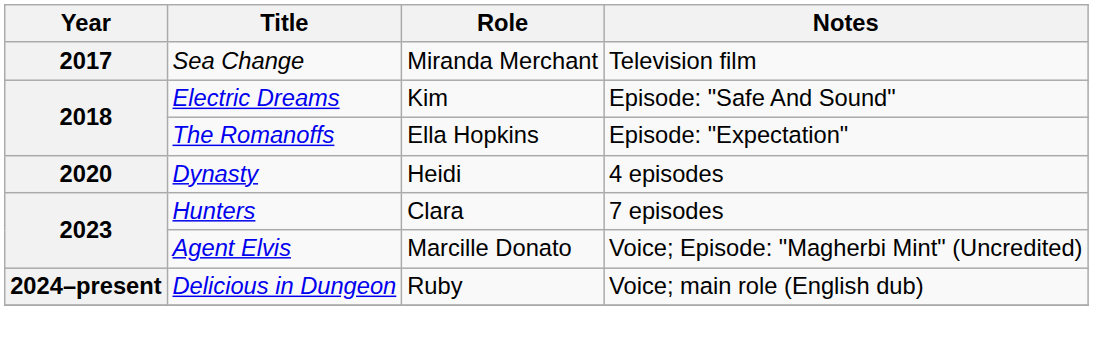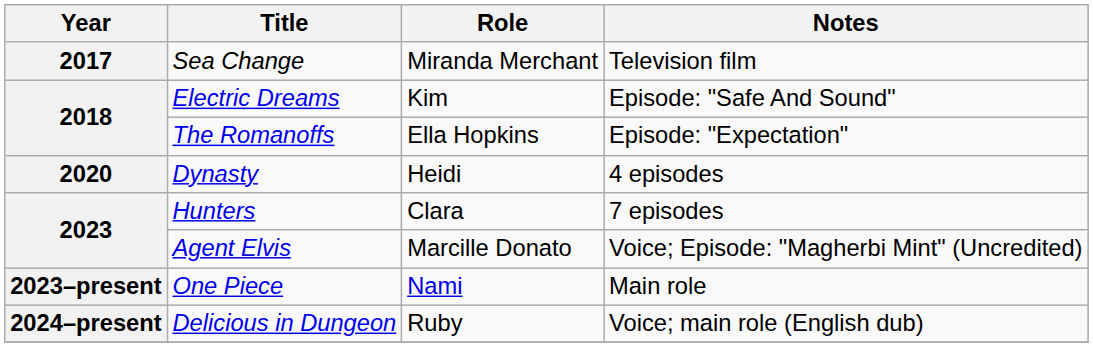 <table class="wikitable plainrowheaders sortable"  style=font-size:100%>
 <tr>
 <th scope="col">Year</th>
 <th scope="col">Title</th>
 <th scope="col">Role</th>
 <th scope="col">Notes</th>
 </tr>
 <tr>
 <th scope=row>2017</th>
 <td><em>Sea Change</em></td>
 <td>Miranda Merchant</td>
 <td>Television film</td>
 </tr>
 <tr>
 <th scope=row rowspan="2">2018</th>
 <td><em><a href='#'>Electric Dreams</a></em></td>
 <td>Kim</td>
 <td>Episode: "Safe And Sound"</td>
 </tr>
 <tr>
 <td><em><a href='#'>The Romanoffs</a></em></td>
 <td>Ella Hopkins</td>
 <td>Episode: "Expectation"</td>
 </tr>
 <tr>
 <th scope=row>2020</th>
 <td><em><a href='#'>Dynasty</a></em></td>
 <td>Heidi</td>
 <td>4 episodes</td>
 </tr>
 <tr>
 <th scope=row rowspan="2">2023</th>
 <td><em><a href='#'>Hunters</a></em></td>
 <td>Clara</td>
 <td>7 episodes</td>
 </tr>
 <tr>
 <td><em><a href='#'>Agent Elvis</a></em></td>
 <td>Marcille Donato</td>
 <td>Voice; Episode: "Magherbi Mint" (Uncredited)</td>
 </tr>
 <tr>
+<th scope=row>2023–present</th>
+<td><em><a href='#'>One Piece</a></em></td>
+<td><a href='#'>Nami</a></td>
+<td>Main role</td>
+</tr>
+<tr>
 <th scope=row>2024–present</th>
 <td><em><a href='#'>Delicious in Dungeon</a></em></td>
 <td>Ruby</td>
 <td>Voice; main role (English dub)</td>
 </tr>
 <tr>
 </tr>
 </table>
